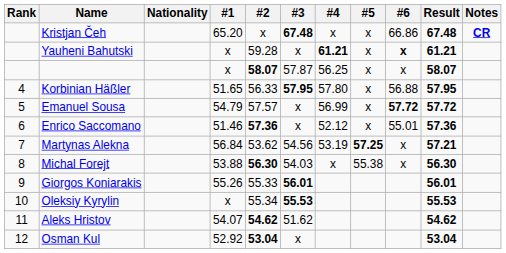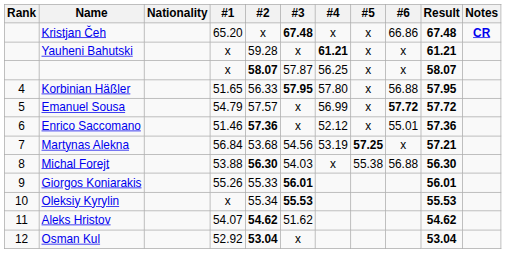 <table class="wikitable sortable" style="text-align:center">
 <tr>
 <th>Rank</th>
 <th>Name</th>
 <th>Nationality</th>
 <th>#1</th>
 <th>#2</th>
 <th>#3</th>
 <th>#4</th>
 <th>#5</th>
 <th>#6</th>
 <th>Result</th>
 <th>Notes</th>
 </tr>
 <tr>
 <td></td>
 <td align=left><a href='#'>Kristjan Čeh</a></td>
 <td align=left></td>
 <td>65.20</td>
 <td>x</td>
 <td><strong>67.48</strong></td>
 <td>x</td>
 <td>x</td>
 <td>66.86</td>
 <td><strong>67.48</strong></td>
 <td><strong><a href='#'>CR</a></strong></td>
 </tr>
 <tr>
 <td></td>
 <td align=left><a href='#'>Yauheni Bahutski</a></td>
 <td align=left></td>
 <td>x</td>
 <td>59.28</td>
 <td>x</td>
 <td><strong>61.21</strong></td>
 <td>x</td>
-<td><strong>x</strong></td>
+<td>x</td>
 <td><strong>61.21</strong></td>
 <td></td>
 </tr>
 <tr>
 <td></td>
 <td align=left></td>
 <td align=left></td>
 <td>x</td>
 <td><strong>58.07</strong></td>
 <td>57.87</td>
 <td>56.25</td>
 <td>x</td>
 <td>x</td>
 <td><strong>58.07</strong></td>
 <td></td>
 </tr>
 <tr>
 <td>4</td>
 <td align=left><a href='#'>Korbinian Häßler</a></td>
 <td align=left></td>
 <td>51.65</td>
 <td>56.33</td>
 <td><strong>57.95</strong></td>
 <td>57.80</td>
 <td>x</td>
 <td>56.88</td>
 <td><strong>57.95</strong></td>
 <td></td>
 </tr>
 <tr>
 <td>5</td>
 <td align=left><a href='#'>Emanuel Sousa</a></td>
 <td align=left></td>
 <td>54.79</td>
 <td>57.57</td>
 <td>x</td>
 <td>56.99</td>
 <td>x</td>
 <td><strong>57.72</strong></td>
 <td><strong>57.72</strong></td>
 <td></td>
 </tr>
 <tr>
 <td>6</td>
 <td align=left><a href='#'>Enrico Saccomano</a></td>
 <td align=left></td>
 <td>51.46</td>
 <td><strong>57.36</strong></td>
 <td>x</td>
 <td>52.12</td>
 <td>x</td>
 <td>55.01</td>
 <td><strong>57.36</strong></td>
 <td></td>
 </tr>
 <tr>
 <td>7</td>
 <td align=left><a href='#'>Martynas Alekna</a></td>
 <td align=left></td>
 <td>56.84</td>
-<td>53.62</td>
+<td>53.68</td>
 <td>54.56</td>
 <td>53.19</td>
 <td><strong>57.25</strong></td>
 <td>x</td>
 <td><strong>57.21</strong></td>
 <td></td>
 </tr>
 <tr>
 <td>8</td>
 <td align=left><a href='#'>Michal Forejt</a></td>
 <td align=left></td>
 <td>53.88</td>
 <td><strong>56.30</strong></td>
 <td>54.03</td>
 <td>x</td>
 <td>55.38</td>
-<td>x</td>
+<td>56.88</td>
 <td><strong>56.30</strong></td>
 <td></td>
 </tr>
 <tr>
 <td>9</td>
 <td align=left><a href='#'>Giorgos Koniarakis</a></td>
 <td align=left></td>
 <td>55.26</td>
 <td>55.33</td>
 <td><strong>56.01</strong></td>
 <td></td>
 <td></td>
 <td></td>
 <td><strong>56.01</strong></td>
 <td></td>
 </tr>
 <tr>
 <td>10</td>
 <td align=left><a href='#'>Oleksiy Kyrylin</a></td>
 <td align=left></td>
 <td>x</td>
 <td>55.34</td>
 <td><strong>55.53</strong></td>
 <td></td>
 <td></td>
 <td></td>
 <td><strong>55.53</strong></td>
 <td></td>
 </tr>
 <tr>
 <td>11</td>
 <td align=left><a href='#'>Aleks Hristov</a></td>
 <td align=left></td>
 <td>54.07</td>
 <td><strong>54.62</strong></td>
 <td>51.62</td>
 <td></td>
 <td></td>
 <td></td>
 <td><strong>54.62</strong></td>
 <td></td>
 </tr>
 <tr>
 <td>12</td>
 <td align=left><a href='#'>Osman Kul</a></td>
 <td align=left></td>
 <td>52.92</td>
 <td><strong>53.04</strong></td>
 <td>x</td>
 <td></td>
 <td></td>
 <td></td>
 <td><strong>53.04</strong></td>
 <td></td>
 </tr>
 </table>
